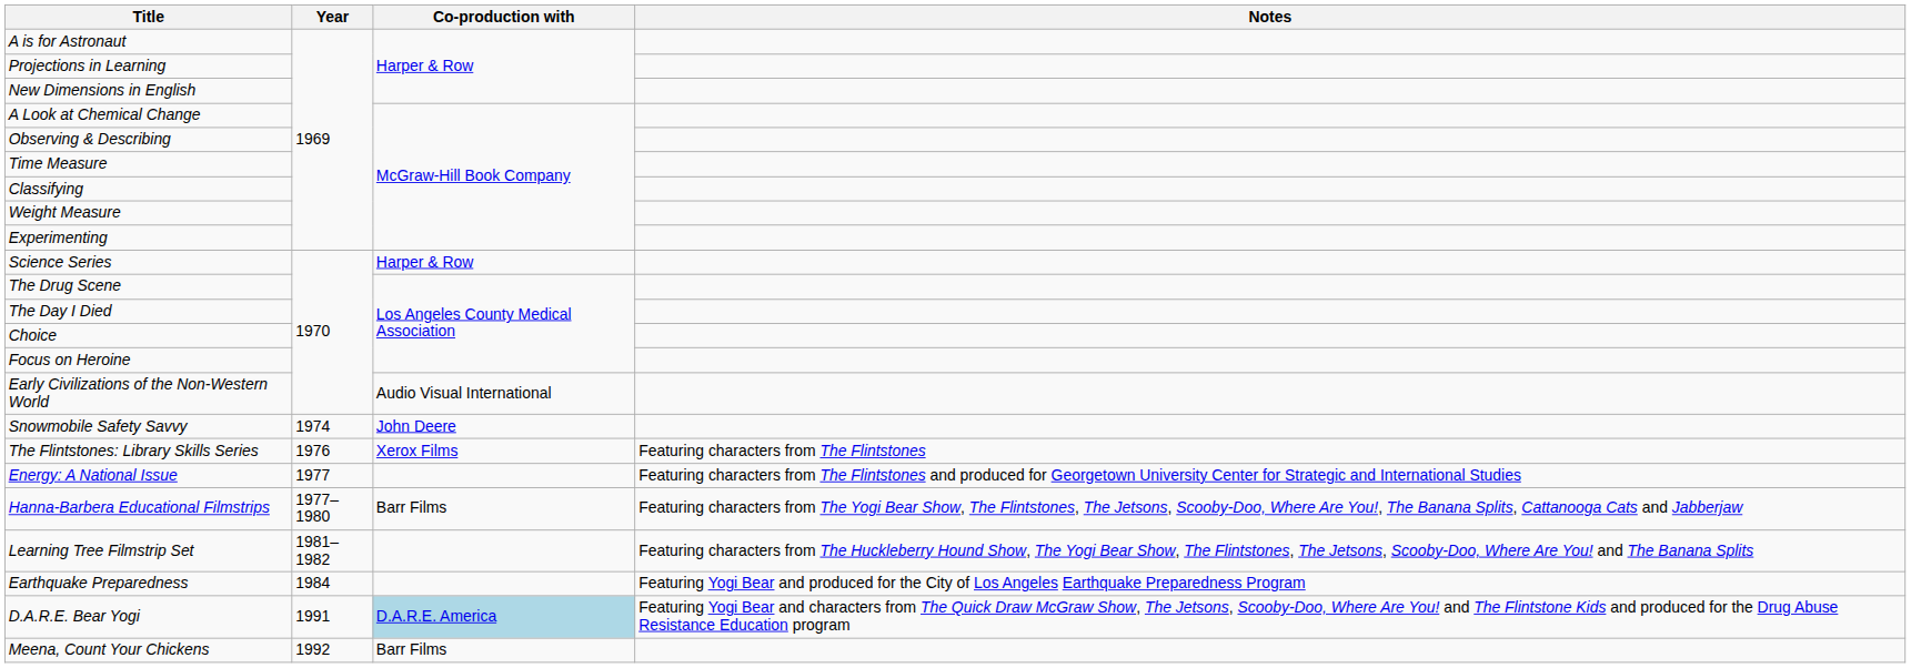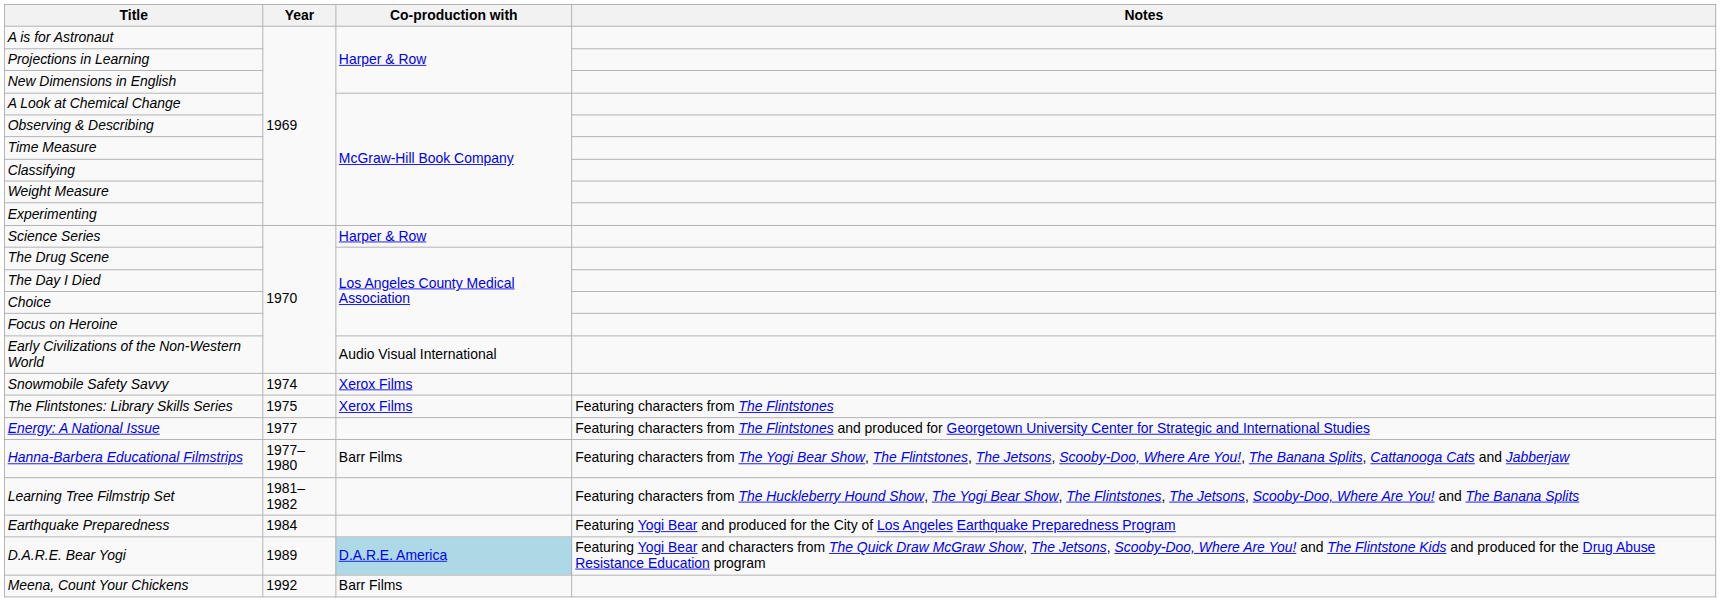 <table class="wikitable sortable">
 <tr>
 <th><strong>Title</strong></th>
 <th><strong>Year</strong></th>
 <th><strong>Co-production with</strong></th>
 <th><strong>Notes</strong></th>
 </tr>
 <tr>
 <td><em>A is for Astronaut</em></td>
 <td rowspan="9">1969</td>
 <td rowspan="3"><a href='#'>Harper & Row</a></td>
 <td></td>
 </tr>
 <tr>
 <td><em>Projections in Learning</em></td>
 <td></td>
 </tr>
 <tr>
 <td><em>New Dimensions in English</em></td>
 <td></td>
 </tr>
 <tr>
 <td><em>A Look at Chemical Change</em></td>
 <td rowspan="6"><a href='#'>McGraw-Hill Book Company</a></td>
 <td></td>
 </tr>
 <tr>
 <td><em>Observing & Describing</em></td>
 <td></td>
 </tr>
 <tr>
 <td><em>Time Measure</em></td>
 <td></td>
 </tr>
 <tr>
 <td><em>Classifying</em></td>
 <td></td>
 </tr>
 <tr>
 <td><em>Weight Measure</em></td>
 <td></td>
 </tr>
 <tr>
 <td><em>Experimenting</em></td>
 <td></td>
 </tr>
 <tr>
 <td><em>Science Series</em></td>
 <td rowspan="6">1970</td>
 <td><a href='#'>Harper & Row</a></td>
 <td></td>
 </tr>
 <tr>
 <td><em>The Drug Scene</em></td>
 <td rowspan="4"><a href='#'>Los Angeles County Medical Association</a></td>
 <td></td>
 </tr>
 <tr>
 <td><em>The Day I Died</em></td>
 <td></td>
 </tr>
 <tr>
 <td><em>Choice</em></td>
 <td></td>
 </tr>
 <tr>
 <td><em>Focus on Heroine</em></td>
 <td></td>
 </tr>
 <tr>
 <td><em>Early Civilizations of the Non-Western World</em></td>
 <td>Audio Visual International</td>
 <td></td>
 </tr>
 <tr>
 <td><em>Snowmobile Safety Savvy</em></td>
 <td>1974</td>
-<td><a href='#'>John Deere</a></td>
+<td><a href='#'>Xerox Films</a></td>
 <td></td>
 </tr>
 <tr>
 <td><em>The Flintstones: Library Skills Series</em></td>
-<td>1976</td>
+<td>1975</td>
 <td><a href='#'>Xerox Films</a></td>
 <td>Featuring characters from <em><a href='#'>The Flintstones</a></em></td>
 </tr>
 <tr>
 <td><em><a href='#'>Energy: A National Issue</a></em></td>
 <td>1977</td>
 <td></td>
 <td>Featuring characters from <em><a href='#'>The Flintstones</a></em> and produced for <a href='#'>Georgetown University Center for Strategic and International Studies</a></td>
 </tr>
 <tr>
 <td><em><a href='#'>Hanna-Barbera Educational Filmstrips</a></em></td>
 <td>1977–1980</td>
 <td>Barr Films</td>
 <td>Featuring characters from <em><a href='#'>The Yogi Bear Show</a></em>, <em><a href='#'>The Flintstones</a></em>, <em><a href='#'>The Jetsons</a></em>, <em><a href='#'>Scooby-Doo, Where Are You!</a></em>, <em><a href='#'>The Banana Splits</a></em>, <em><a href='#'>Cattanooga Cats</a></em> and <em><a href='#'>Jabberjaw</a></em></td>
 </tr>
 <tr>
 <td><em>Learning Tree Filmstrip Set</em></td>
 <td>1981–1982</td>
 <td></td>
 <td>Featuring characters from <em><a href='#'>The Huckleberry Hound Show</a></em>, <em><a href='#'>The Yogi Bear Show</a></em>, <em><a href='#'>The Flintstones</a></em>, <em><a href='#'>The Jetsons</a></em>, <em><a href='#'>Scooby-Doo, Where Are You!</a></em> and <em><a href='#'>The Banana Splits</a></em></td>
 </tr>
 <tr>
 <td><em>Earthquake Preparedness</em></td>
 <td>1984</td>
 <td></td>
 <td>Featuring <a href='#'>Yogi Bear</a> and produced for the City of <a href='#'>Los Angeles</a> <a href='#'>Earthquake Preparedness Program</a></td>
 </tr>
 <tr>
 <td><em>D.A.R.E. Bear Yogi</em></td>
-<td>1991</td>
+<td>1989</td>
 <td style="background: lightblue;"><a href='#'>D.A.R.E. America</a></td>
 <td>Featuring <a href='#'>Yogi Bear</a> and characters from <em><a href='#'>The Quick Draw McGraw Show</a></em>, <em><a href='#'>The Jetsons</a></em>, <em><a href='#'>Scooby-Doo, Where Are You!</a></em> and <em><a href='#'>The Flintstone Kids</a></em> and produced for the <a href='#'>Drug Abuse Resistance Education</a> program</td>
 </tr>
 <tr>
 <td><em>Meena, Count Your Chickens</em></td>
 <td>1992</td>
 <td>Barr Films</td>
 <td></td>
 </tr>
 </table>
